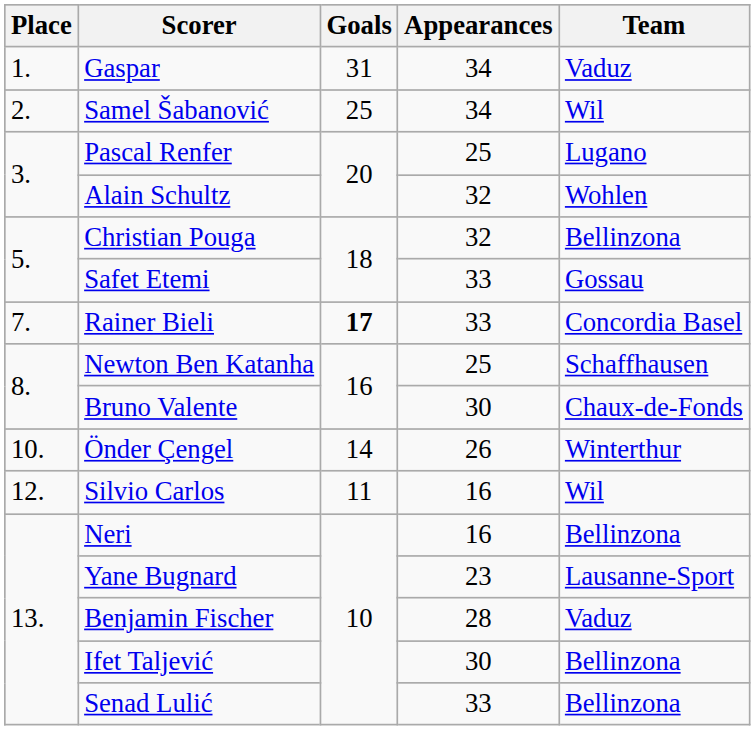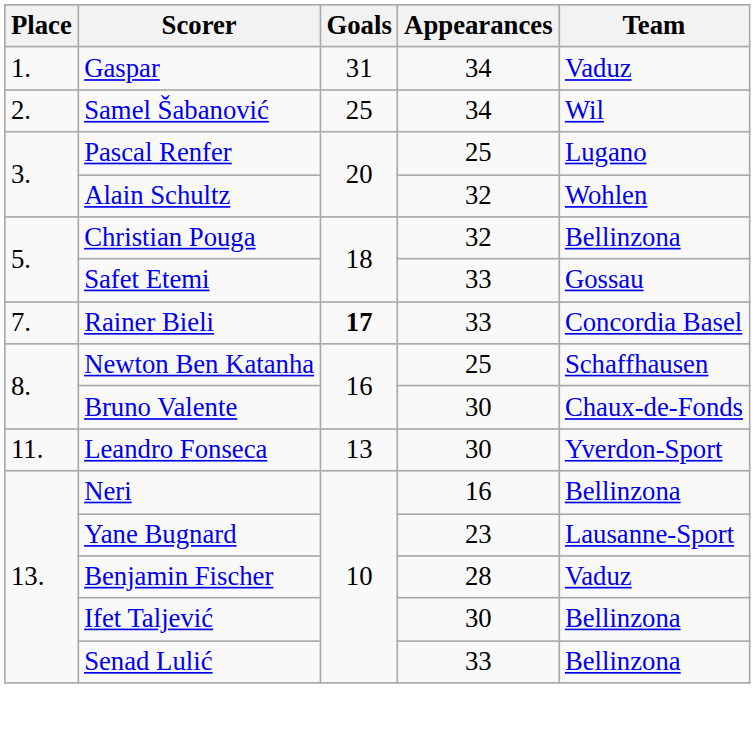 <table class="wikitable">
 <tr>
 <th>Place</th>
 <th>Scorer</th>
 <th>Goals</th>
 <th>Appearances</th>
 <th>Team</th>
 </tr>
 <tr>
 <td>1.</td>
 <td> <a href='#'>Gaspar</a></td>
 <td align=center>31</td>
 <td align=center>34</td>
 <td> <a href='#'>Vaduz</a></td>
 </tr>
 <tr>
 <td>2.</td>
 <td> <a href='#'>Samel Šabanović</a></td>
 <td align=center>25</td>
 <td align=center>34</td>
 <td><a href='#'>Wil</a></td>
 </tr>
 <tr>
 <td rowspan=2>3.</td>
 <td> <a href='#'>Pascal Renfer</a></td>
 <td rowspan=2 align=center>20</td>
 <td align=center>25</td>
 <td><a href='#'>Lugano</a></td>
 </tr>
 <tr>
 <td> <a href='#'>Alain Schultz</a></td>
 <td align=center>32</td>
 <td><a href='#'>Wohlen</a></td>
 </tr>
 <tr>
 <td rowspan=2>5.</td>
 <td> <a href='#'>Christian Pouga</a></td>
 <td rowspan=2 align=center>18</td>
 <td align=center>32</td>
 <td><a href='#'>Bellinzona</a></td>
 </tr>
 <tr>
 <td> <a href='#'>Safet Etemi</a></td>
 <td align=center>33</td>
 <td><a href='#'>Gossau</a></td>
 </tr>
 <tr>
 <td>7.</td>
 <td> <a href='#'>Rainer Bieli</a></td>
 <td align=center><strong>17</strong></td>
 <td align=center>33</td>
 <td><a href='#'>Concordia Basel</a></td>
 </tr>
 <tr>
 <td rowspan=2>8.</td>
 <td> <a href='#'>Newton Ben Katanha</a></td>
 <td rowspan=2 align=center>16</td>
 <td align=center>25</td>
 <td><a href='#'>Schaffhausen</a></td>
 </tr>
 <tr>
 <td> <a href='#'>Bruno Valente</a></td>
 <td align=center>30</td>
 <td><a href='#'>Chaux-de-Fonds</a></td>
 </tr>
 <tr>
-<td>10.</td>
-<td> <a href='#'>Önder Çengel</a></td>
-<td align=center>14</td>
-<td align=center>26</td>
-<td><a href='#'>Winterthur</a></td>
-</tr>
-<tr>
-<td>12.</td>
-<td> <a href='#'>Silvio Carlos</a></td>
-<td align=center>11</td>
-<td align=center>16</td>
-<td><a href='#'>Wil</a></td>
+<td>11.</td>
+<td> <a href='#'>Leandro Fonseca</a></td>
+<td align=center>13</td>
+<td align=center>30</td>
+<td><a href='#'>Yverdon-Sport</a></td>
 </tr>
 <tr>
 <td rowspan=5>13.</td>
 <td> <a href='#'>Neri</a></td>
 <td rowspan=5 align=center>10</td>
 <td align=center>16</td>
 <td><a href='#'>Bellinzona</a></td>
 </tr>
 <tr>
 <td> <a href='#'>Yane Bugnard</a></td>
 <td align=center>23</td>
 <td><a href='#'>Lausanne-Sport</a></td>
 </tr>
 <tr>
 <td> <a href='#'>Benjamin Fischer</a></td>
 <td align=center>28</td>
 <td> <a href='#'>Vaduz</a></td>
 </tr>
 <tr>
 <td> <a href='#'>Ifet Taljević</a></td>
 <td align=center>30</td>
 <td><a href='#'>Bellinzona</a></td>
 </tr>
 <tr>
 <td> <a href='#'>Senad Lulić</a></td>
 <td align=center>33</td>
 <td><a href='#'>Bellinzona</a></td>
 </tr>
 </table>
